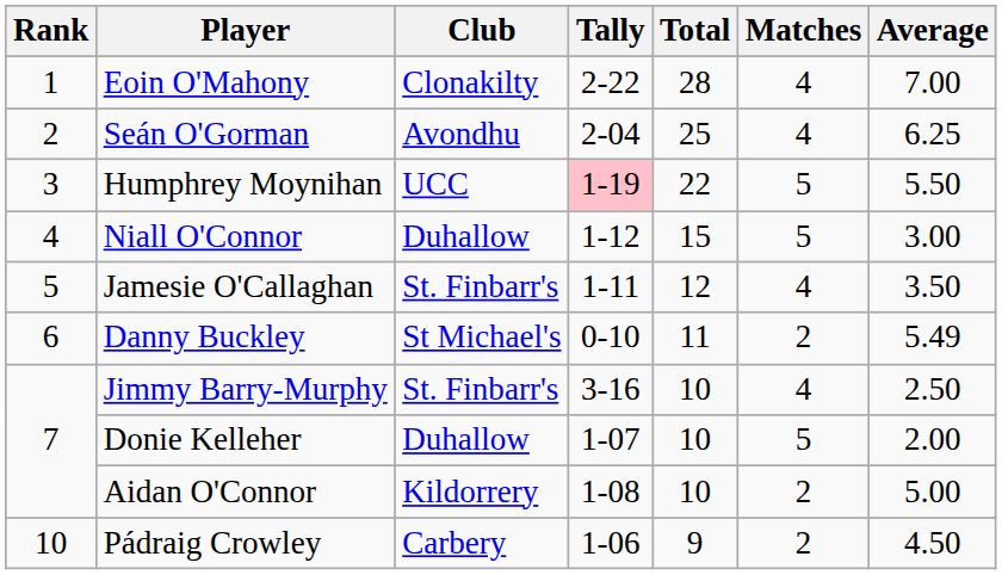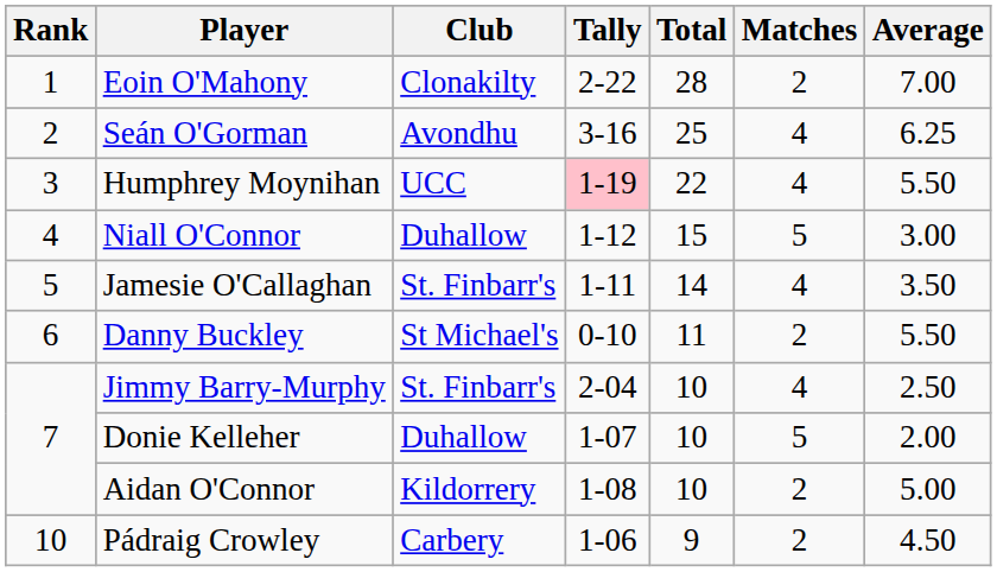 <table class="wikitable">
 <tr>
 <th>Rank</th>
 <th>Player</th>
 <th>Club</th>
 <th>Tally</th>
 <th>Total</th>
 <th>Matches</th>
 <th>Average</th>
 </tr>
 <tr>
 <td rowspan="1" style="text-align:center;">1</td>
 <td><a href='#'>Eoin O'Mahony</a></td>
 <td><a href='#'>Clonakilty</a></td>
 <td align=center>2-22</td>
 <td align=center>28</td>
-<td align=center>4</td>
+<td align=center>2</td>
 <td align=center>7.00</td>
 </tr>
 <tr>
 <td rowspan="1" style="text-align:center;">2</td>
 <td><a href='#'>Seán O'Gorman</a></td>
 <td><a href='#'>Avondhu</a></td>
-<td align=center>2-04</td>
+<td align=center>3-16</td>
 <td align=center>25</td>
 <td align=center>4</td>
 <td align=center>6.25</td>
 </tr>
 <tr>
 <td rowspan="1" style="text-align:center;">3</td>
 <td>Humphrey Moynihan</td>
 <td><a href='#'>UCC</a></td>
 <td align=center style="background: pink;">1-19</td>
 <td align=center>22</td>
-<td align=center>5</td>
+<td align=center>4</td>
 <td align=center>5.50</td>
 </tr>
 <tr>
 <td rowspan="1" style="text-align:center;">4</td>
 <td><a href='#'>Niall O'Connor</a></td>
 <td><a href='#'>Duhallow</a></td>
 <td align=center>1-12</td>
 <td align=center>15</td>
 <td align=center>5</td>
 <td align=center>3.00</td>
 </tr>
 <tr>
 <td rowspan="1" style="text-align:center;">5</td>
 <td>Jamesie O'Callaghan</td>
 <td><a href='#'>St. Finbarr's</a></td>
 <td align=center>1-11</td>
-<td align=center>12</td>
+<td align=center>14</td>
 <td align=center>4</td>
 <td align=center>3.50</td>
 </tr>
 <tr>
 <td rowspan="1" style="text-align:center;">6</td>
 <td><a href='#'>Danny Buckley</a></td>
 <td><a href='#'>St Michael's</a></td>
 <td align=center>0-10</td>
 <td align=center>11</td>
 <td align=center>2</td>
-<td align=center>5.49</td>
+<td align=center>5.50</td>
 </tr>
 <tr>
 <td rowspan="3" style="text-align:center;">7</td>
 <td><a href='#'>Jimmy Barry-Murphy</a></td>
 <td><a href='#'>St. Finbarr's</a></td>
-<td align=center>3-16</td>
+<td align=center>2-04</td>
 <td align=center>10</td>
 <td align=center>4</td>
 <td align=center>2.50</td>
 </tr>
 <tr>
 <td>Donie Kelleher</td>
 <td><a href='#'>Duhallow</a></td>
 <td align=center>1-07</td>
 <td align=center>10</td>
 <td align=center>5</td>
 <td align=center>2.00</td>
 </tr>
 <tr>
 <td>Aidan O'Connor</td>
 <td><a href='#'>Kildorrery</a></td>
 <td align=center>1-08</td>
 <td align=center>10</td>
 <td align=center>2</td>
 <td align=center>5.00</td>
 </tr>
 <tr>
 <td rowspan="1" style="text-align:center;">10</td>
 <td>Pádraig Crowley</td>
 <td><a href='#'>Carbery</a></td>
 <td align=center>1-06</td>
 <td align=center>9</td>
 <td align=center>2</td>
 <td align=center>4.50</td>
 </tr>
 </table>
